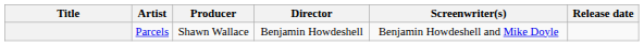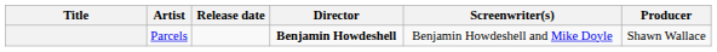 <table class="wikitable plainrowheaders" style="text-align:center" width=100%>
 <tr>
 <th scope="col" style="width:20%;">Title</th>
 <th scope="col">Artist</th>
-<th scope="col">Producer</th>
+<th scope="col">Release date</th>
 <th scope="col">Director</th>
 <th scope="col">Screenwriter(s)</th>
-<th scope="col">Release date</th>
+<th scope="col">Producer</th>
 </tr>
 <tr>
 <th><em></em></th>
 <td><a href='#'>Parcels</a></td>
+<td></td>
+<td><strong>Benjamin Howdeshell</strong></td>
+<td>Benjamin Howdeshell and <a href='#'>Mike Doyle</a></td>
 <td>Shawn Wallace</td>
-<td>Benjamin Howdeshell</td>
-<td>Benjamin Howdeshell and <a href='#'>Mike Doyle</a></td>
-<td></td>
 </tr>
 </table>
